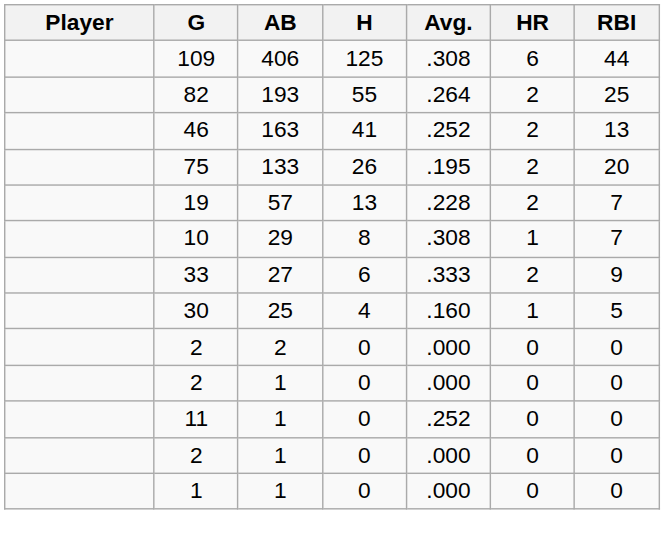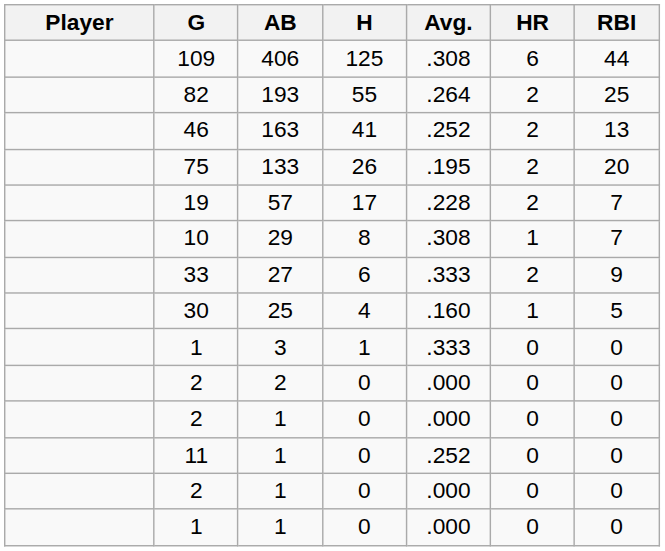 <table class="wikitable sortable">
 <tr>
 <th bgcolor="#DDDDFF" width="16%">Player</th>
 <th bgcolor="#DDDDFF" width="9%">G</th>
 <th bgcolor="#DDDDFF" width="9%">AB</th>
 <th bgcolor="#DDDDFF" width="9%">H</th>
 <th bgcolor="#DDDDFF" width="9%">Avg.</th>
 <th bgcolor="#DDDDFF" width="9%">HR</th>
 <th bgcolor="#DDDDFF" width="9%">RBI</th>
 </tr>
 <tr align="center">
 <td></td>
 <td>109</td>
 <td>406</td>
 <td>125</td>
 <td>.308</td>
 <td>6</td>
 <td>44</td>
 </tr>
 <tr align="center">
 <td></td>
 <td>82</td>
 <td>193</td>
 <td>55</td>
 <td>.264</td>
 <td>2</td>
 <td>25</td>
 </tr>
 <tr align="center">
 <td></td>
 <td>46</td>
 <td>163</td>
 <td>41</td>
 <td>.252</td>
 <td>2</td>
 <td>13</td>
 </tr>
 <tr align="center">
 <td></td>
 <td>75</td>
 <td>133</td>
 <td>26</td>
 <td>.195</td>
 <td>2</td>
 <td>20</td>
 </tr>
 <tr align="center">
 <td></td>
 <td>19</td>
 <td>57</td>
-<td>13</td>
+<td>17</td>
 <td>.228</td>
 <td>2</td>
 <td>7</td>
 </tr>
 <tr align="center">
 <td></td>
 <td>10</td>
 <td>29</td>
 <td>8</td>
 <td>.308</td>
 <td>1</td>
 <td>7</td>
 </tr>
 <tr align="center">
 <td></td>
 <td>33</td>
 <td>27</td>
 <td>6</td>
 <td>.333</td>
 <td>2</td>
 <td>9</td>
 </tr>
 <tr align="center">
 <td></td>
 <td>30</td>
 <td>25</td>
 <td>4</td>
 <td>.160</td>
 <td>1</td>
 <td>5</td>
+</tr>
+<tr align="center">
+<td></td>
+<td>1</td>
+<td>3</td>
+<td>1</td>
+<td>.333</td>
+<td>0</td>
+<td>0</td>
 </tr>
 <tr align="center">
 <td></td>
 <td>2</td>
 <td>2</td>
 <td>0</td>
 <td>.000</td>
 <td>0</td>
 <td>0</td>
 </tr>
 <tr align="center">
 <td></td>
 <td>2</td>
 <td>1</td>
 <td>0</td>
 <td>.000</td>
 <td>0</td>
 <td>0</td>
 </tr>
 <tr align="center">
 <td></td>
 <td>11</td>
 <td>1</td>
 <td>0</td>
 <td>.252</td>
 <td>0</td>
 <td>0</td>
 </tr>
 <tr align="center">
 <td></td>
 <td>2</td>
 <td>1</td>
 <td>0</td>
 <td>.000</td>
 <td>0</td>
 <td>0</td>
 </tr>
 <tr align="center">
 <td></td>
 <td>1</td>
 <td>1</td>
 <td>0</td>
 <td>.000</td>
 <td>0</td>
 <td>0</td>
 </tr>
 </table>
